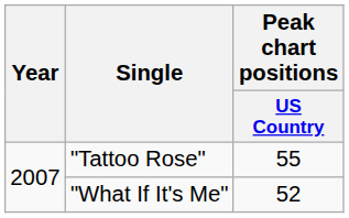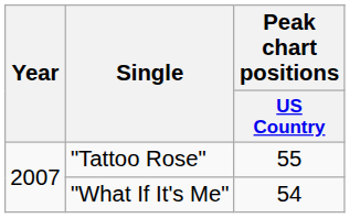 <table class="wikitable" style="text-align:center;">
 <tr>
 <th rowspan="2">Year</th>
 <th rowspan="2">Single</th>
 <th colspan="1">Peak chart positions</th>
 </tr>
 <tr style="font-size:smaller;">
 <th width="60"><a href='#'>US Country</a></th>
 </tr>
 <tr>
 <td rowspan="2">2007</td>
 <td align="left">"Tattoo Rose"</td>
 <td>55</td>
 </tr>
 <tr>
 <td align="left">"What If It's Me"</td>
-<td>52</td>
+<td>54</td>
 </tr>
 </table>
